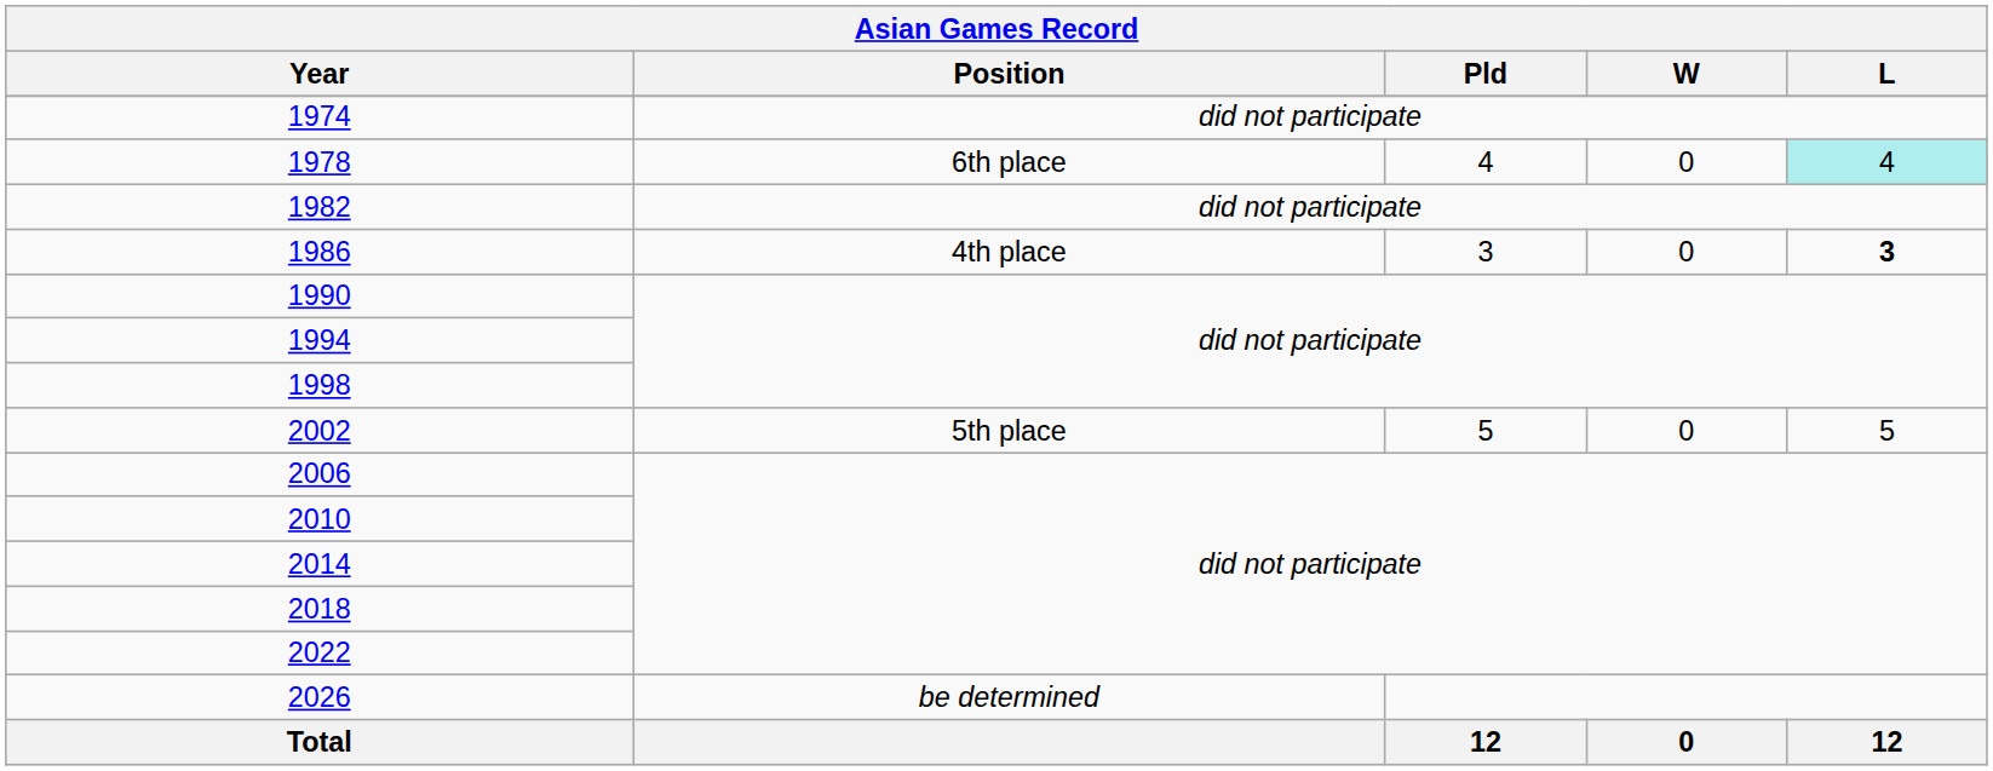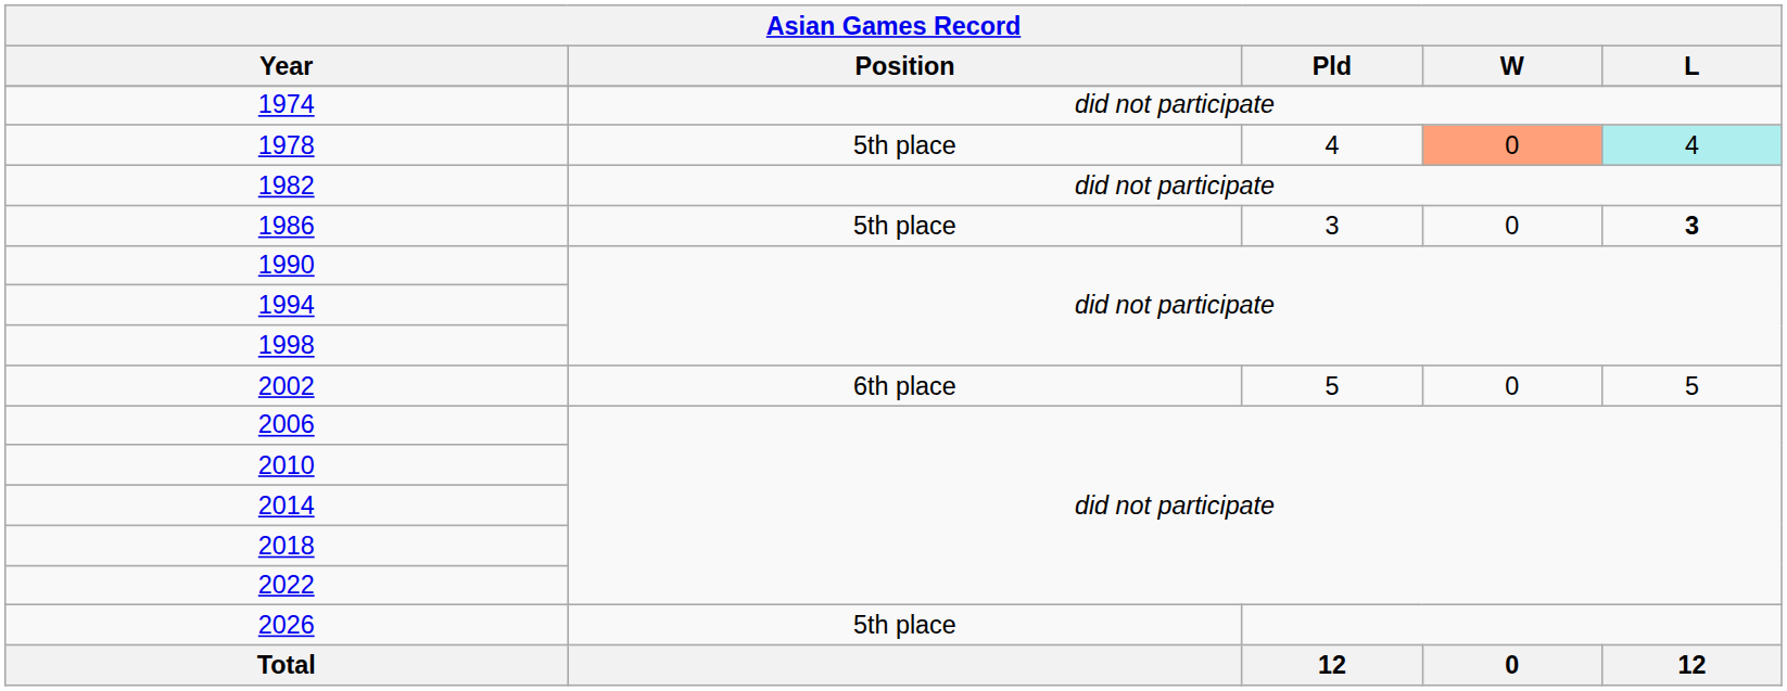 <table class="wikitable collapsible autocollapse" width=80% style="text-align: center;font-size:90%;">
 <tr>
 <th colspan=9><a href='#'>Asian Games Record</a></th>
 </tr>
 <tr>
 <th width=25%>Year</th>
 <th width=30%>Position</th>
 <th width=8%>Pld</th>
 <th width=8%>W</th>
 <th width=8%>L</th>
 </tr>
 <tr bgcolor="#cc9966">
 </tr>
 <tr>
 <td> <a href='#'>1974</a></td>
 <td rowspan=1 colspan=4><em>did not participate</em></td>
 </tr>
 <tr>
 <td> <a href='#'>1978</a></td>
-<td>6th place</td>
+<td>5th place</td>
 <td>4</td>
-<td>0</td>
+<td style="background: lightsalmon;">0</td>
 <td style="background: paleturquoise;">4</td>
 </tr>
 <tr>
 <td> <a href='#'>1982</a></td>
 <td rowspan=1 colspan=4><em>did not participate</em></td>
 </tr>
 <tr>
 <td> <a href='#'>1986</a></td>
-<td>4th place</td>
+<td>5th place</td>
 <td>3</td>
 <td>0</td>
 <td><strong>3</strong></td>
 </tr>
 <tr>
 <td> <a href='#'>1990</a></td>
 <td rowspan=3 colspan=4><em>did not participate</em></td>
 </tr>
 <tr>
 <td> <a href='#'>1994</a></td>
 </tr>
 <tr>
 <td> <a href='#'>1998</a></td>
 </tr>
 <tr>
 <td> <a href='#'>2002</a></td>
-<td>5th place</td>
+<td>6th place</td>
 <td>5</td>
 <td>0</td>
 <td>5</td>
 </tr>
 <tr>
 <td> <a href='#'>2006</a></td>
 <td rowspan=5 colspan=4><em>did not participate</em></td>
 </tr>
 <tr>
 <td> <a href='#'>2010</a></td>
 </tr>
 <tr>
 <td> <a href='#'>2014</a></td>
 </tr>
 <tr>
 <td> <a href='#'>2018</a></td>
 </tr>
 <tr>
 <td> <a href='#'>2022</a></td>
 </tr>
 <tr>
 <td> <a href='#'>2026</a></td>
-<td rowspan=1 colspan=1><em>be determined</em></td>
+<td>5th place</td>
 </tr>
 <tr>
 <th><strong>Total</strong></th>
 <th></th>
 <th>12</th>
 <th>0</th>
 <th>12</th>
 </tr>
 </table>
